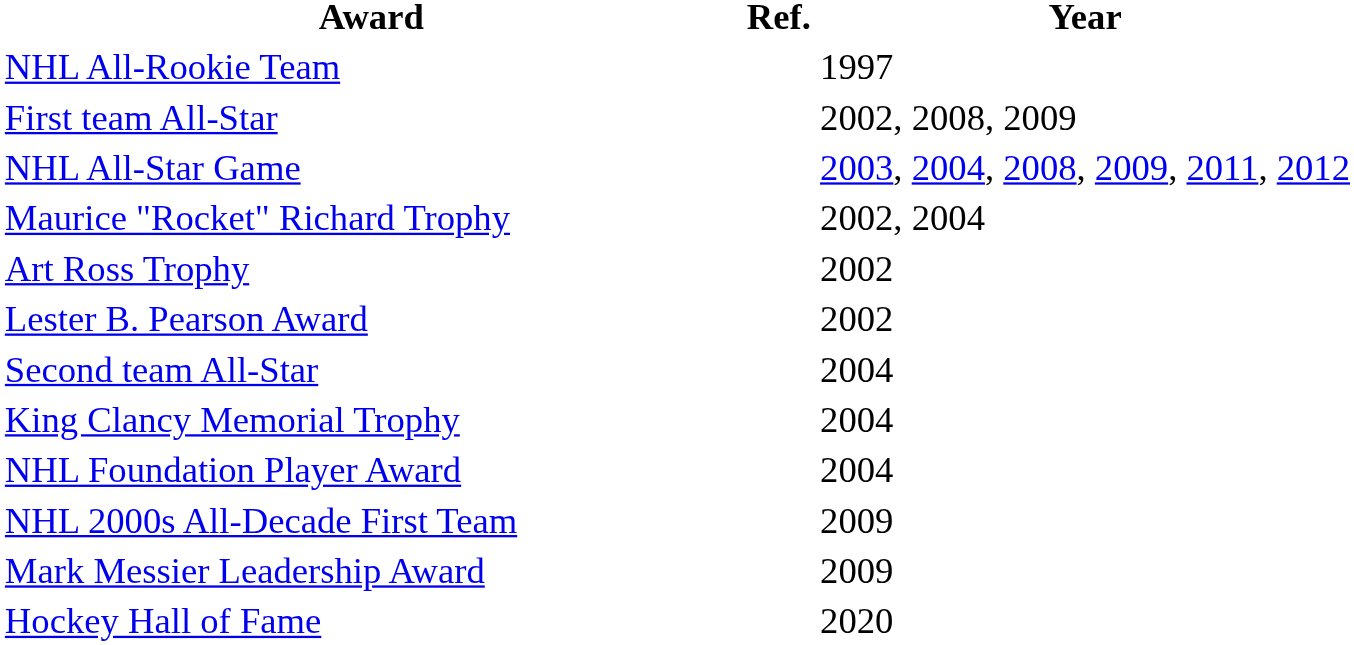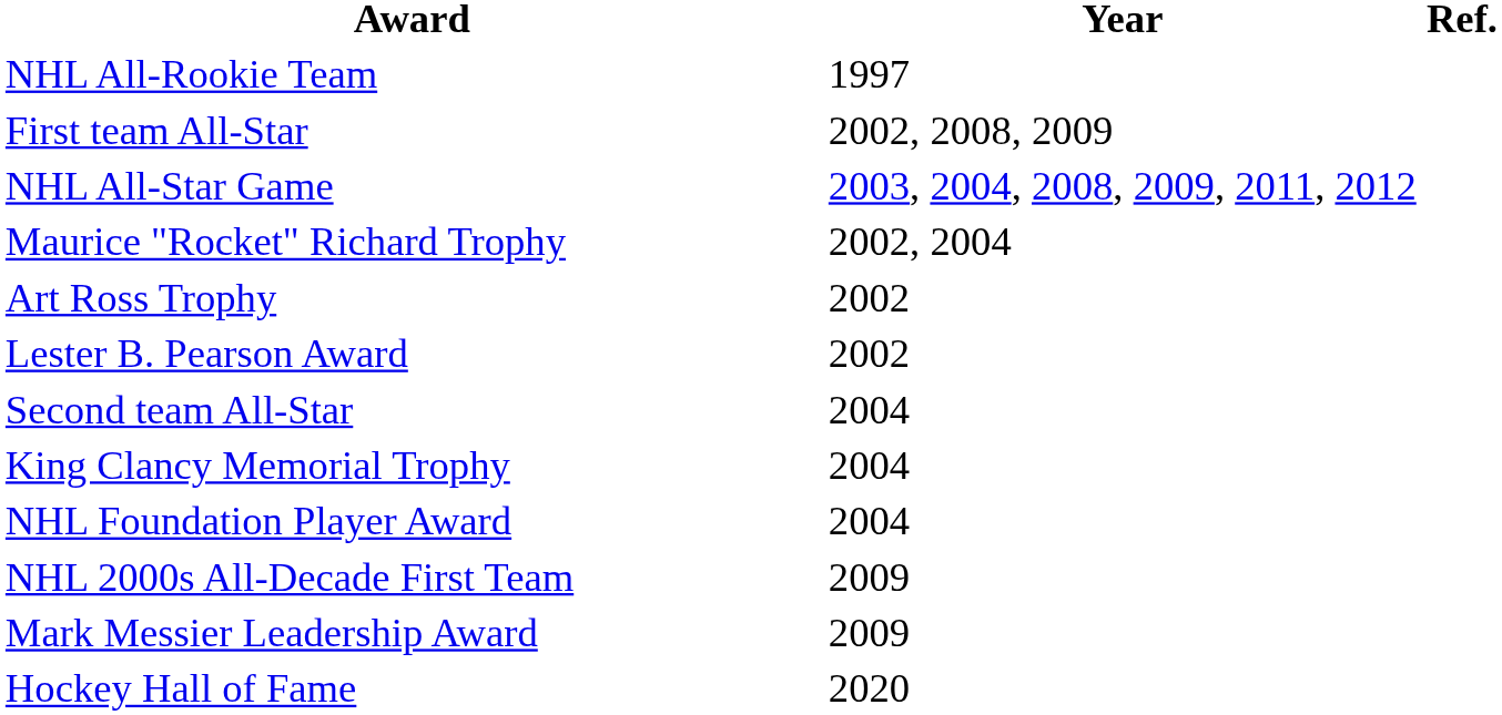 <table class="wiki table">
 <tr>
 <th scope="col" style="width:20em">Award</th>
+<th scope="col">Year</th>
 <th scope="col">Ref.</th>
-<th scope="col">Year</th>
 </tr>
 <tr>
 <td><a href='#'>NHL All-Rookie Team</a></td>
+<td>1997</td>
 <td></td>
-<td>1997</td>
 </tr>
 <tr>
 <td><a href='#'>First team All-Star</a></td>
+<td>2002, 2008, 2009</td>
 <td></td>
-<td>2002, 2008, 2009</td>
 </tr>
 <tr>
 <td><a href='#'>NHL All-Star Game</a></td>
+<td><a href='#'>2003</a>, <a href='#'>2004</a>, <a href='#'>2008</a>, <a href='#'>2009</a>, <a href='#'>2011</a>, <a href='#'>2012</a></td>
 <td></td>
-<td><a href='#'>2003</a>, <a href='#'>2004</a>, <a href='#'>2008</a>, <a href='#'>2009</a>, <a href='#'>2011</a>, <a href='#'>2012</a></td>
 </tr>
 <tr>
 <td><a href='#'>Maurice "Rocket" Richard Trophy</a><br></td>
+<td>2002, 2004</td>
 <td></td>
-<td>2002, 2004</td>
 </tr>
 <tr>
 <td><a href='#'>Art Ross Trophy</a><br></td>
+<td>2002</td>
 <td></td>
-<td>2002</td>
 </tr>
 <tr>
 <td><a href='#'>Lester B. Pearson Award</a><br></td>
+<td>2002</td>
 <td></td>
-<td>2002</td>
 </tr>
 <tr>
 <td><a href='#'>Second team All-Star</a></td>
+<td>2004</td>
 <td></td>
-<td>2004</td>
 </tr>
 <tr>
 <td><a href='#'>King Clancy Memorial Trophy</a><br></td>
+<td>2004</td>
 <td></td>
-<td>2004</td>
 </tr>
 <tr>
 <td><a href='#'>NHL Foundation Player Award</a><br></td>
+<td>2004</td>
 <td></td>
-<td>2004</td>
 </tr>
 <tr>
 <td><a href='#'>NHL 2000s All-Decade First Team</a></td>
+<td>2009</td>
 <td></td>
-<td>2009</td>
 </tr>
 <tr>
 <td><a href='#'>Mark Messier Leadership Award</a></td>
+<td>2009</td>
 <td></td>
-<td>2009</td>
 </tr>
 <tr>
 <td><a href='#'>Hockey Hall of Fame</a></td>
+<td>2020</td>
 <td></td>
-<td>2020</td>
 </tr>
 </table>
